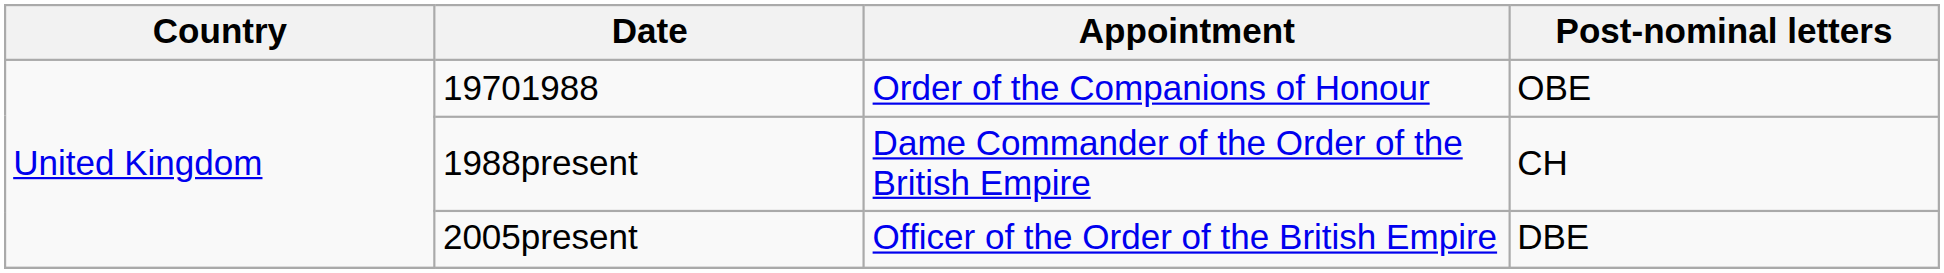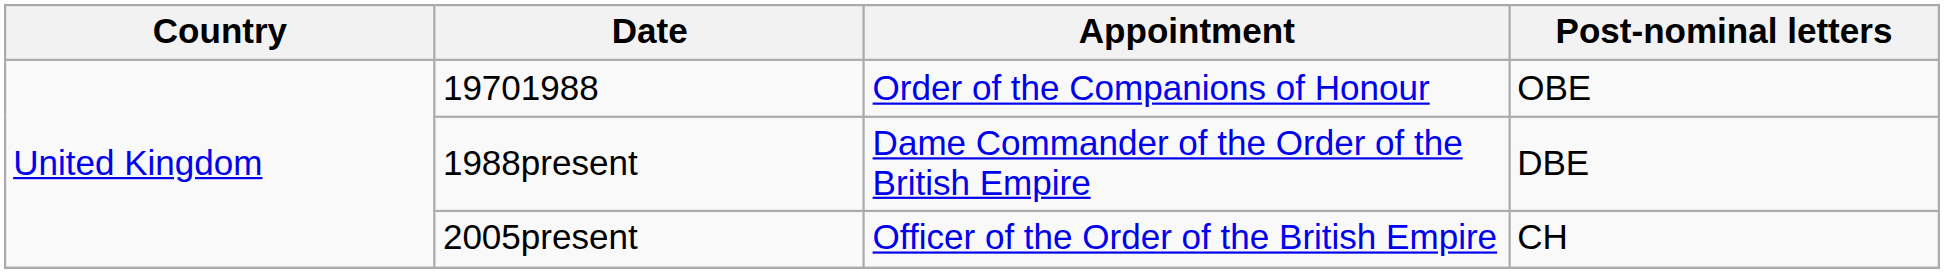 <table class="wikitable" style="width:100%;">
 <tr>
 <th style="width:20%;">Country</th>
 <th style="width:20%;">Date</th>
 <th style="width:30%;">Appointment</th>
 <th style="width:20%;">Post-nominal letters</th>
 </tr>
 <tr>
 <td rowspan="3"><a href='#'>United Kingdom</a></td>
 <td>19701988</td>
 <td><a href='#'>Order of the Companions of Honour</a></td>
 <td>OBE</td>
 </tr>
 <tr>
 <td>1988present</td>
 <td><a href='#'>Dame Commander of the Order of the British Empire</a></td>
-<td>CH</td>
+<td>DBE</td>
 </tr>
 <tr>
 <td>2005present</td>
 <td><a href='#'>Officer of the Order of the British Empire</a></td>
-<td>DBE</td>
+<td>CH</td>
 </tr>
 <tr>
 </tr>
 </table>
